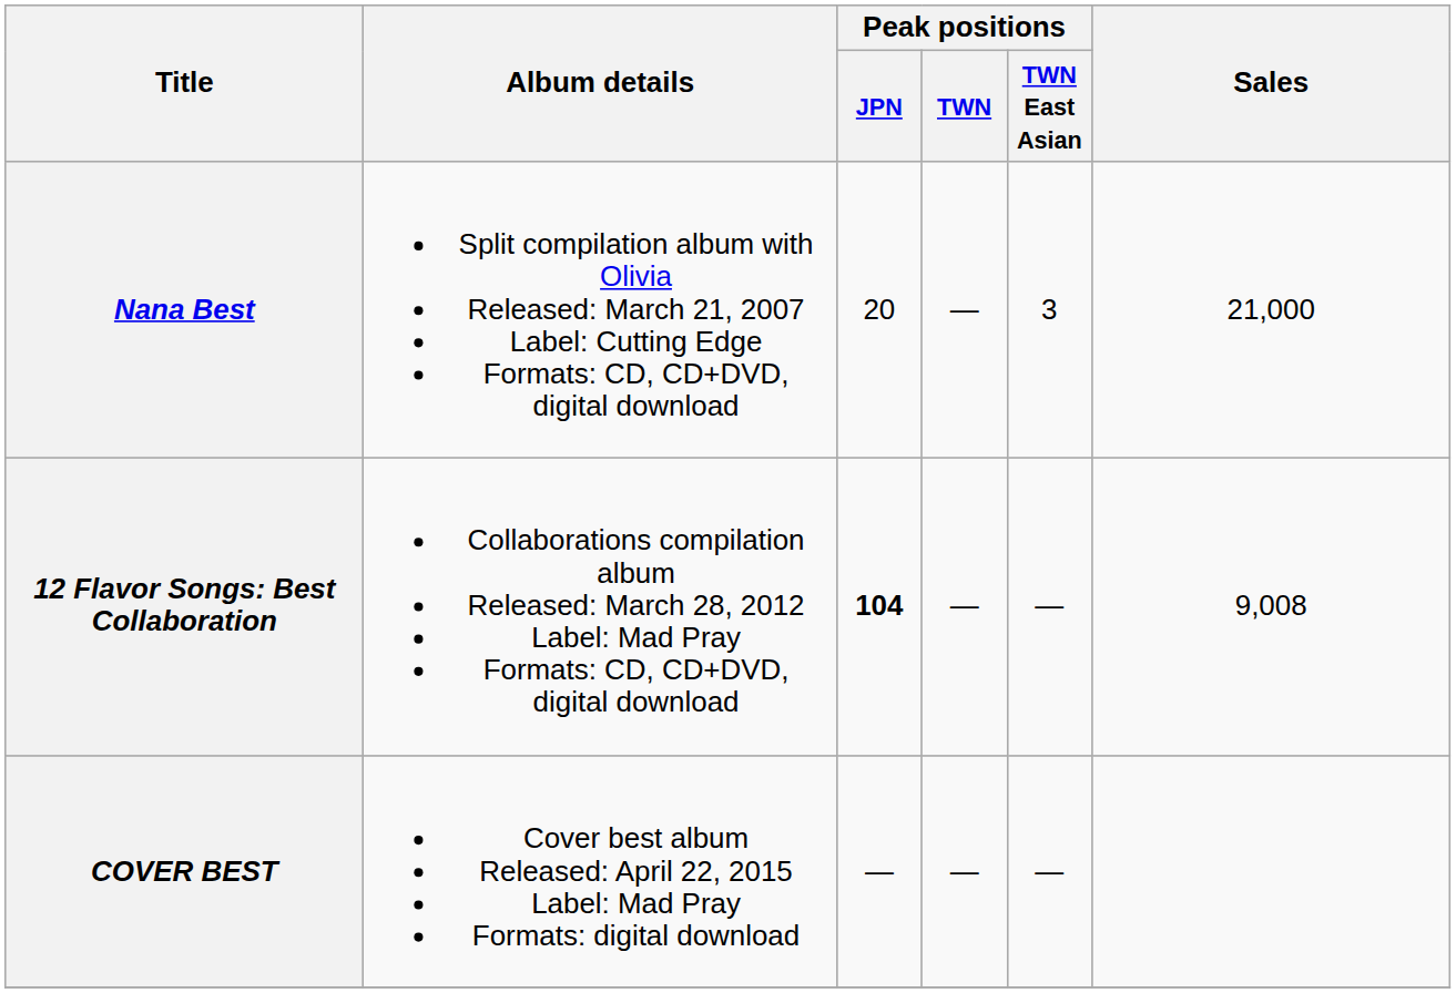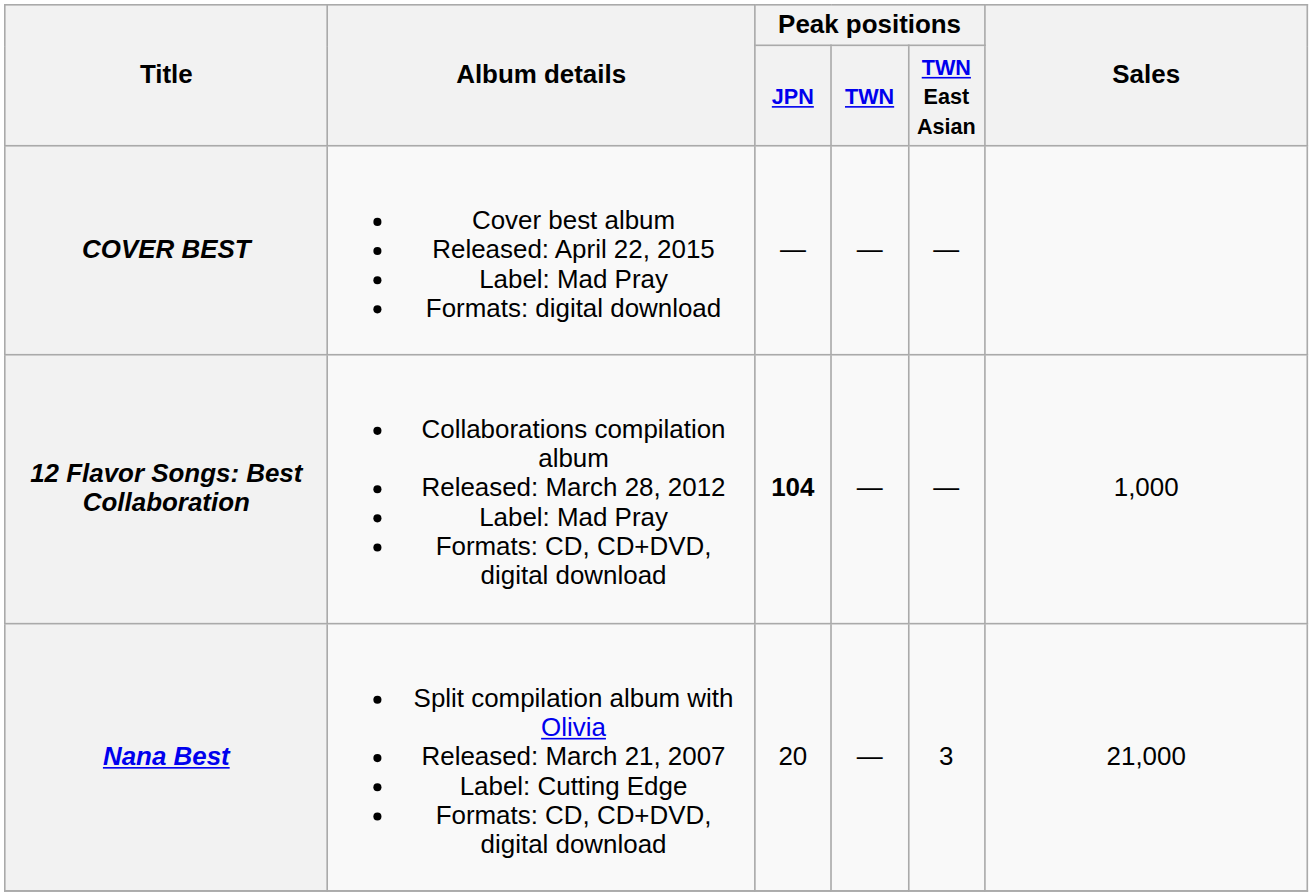 <table class="wikitable plainrowheaders" style="text-align:center;">
 <tr>
 <th style="width:12em;" rowspan="2">Title</th>
 <th style="width:16em;" rowspan="2">Album details</th>
 <th colspan="3">Peak positions</th>
 <th style="width:12em;" rowspan="2">Sales</th>
 </tr>
 <tr>
 <th style="width:2.5em;"><small><a href='#'>JPN</a></small><br></th>
 <th style="width:2.5em;"><small><a href='#'>TWN</a></small><br></th>
 <th style="width:2.5em;"><small><a href='#'>TWN</a> East Asian</small><br></th>
 </tr>
 <tr>
+<th scope="row"><em>COVER BEST</em></th>
+<td><br><ul><li>Cover best album</li><li>Released: April 22, 2015</li><li>Label: Mad Pray</li><li>Formats: digital download</li></ul></td>
+<td>—</td>
+<td>—</td>
+<td>—</td>
+<td></td>
+</tr>
+<tr>
+<th scope="row"><em>12 Flavor Songs: Best Collaboration</em></th>
+<td><br><ul><li>Collaborations compilation album</li><li>Released: March 28, 2012</li><li>Label: Mad Pray</li><li>Formats: CD, CD+DVD, digital download</li></ul></td>
+<td><strong>104</strong></td>
+<td>—</td>
+<td>—</td>
+<td>1,000</td>
+</tr>
+<tr>
 <th scope="row"><em><a href='#'>Nana Best</a></em></th>
 <td><br><ul><li>Split compilation album with <a href='#'>Olivia</a></li><li>Released: March 21, 2007</li><li>Label: Cutting Edge</li><li>Formats: CD, CD+DVD, digital download</li></ul></td>
 <td>20</td>
 <td>—</td>
 <td>3</td>
 <td>21,000</td>
 </tr>
 <tr>
-<th scope="row"><em>12 Flavor Songs: Best Collaboration</em></th>
-<td><br><ul><li>Collaborations compilation album</li><li>Released: March 28, 2012</li><li>Label: Mad Pray</li><li>Formats: CD, CD+DVD, digital download</li></ul></td>
-<td><strong>104</strong></td>
-<td>—</td>
-<td>—</td>
-<td>9,008</td>
-</tr>
-<tr>
-<th scope="row"><em>COVER BEST</em></th>
-<td><br><ul><li>Cover best album</li><li>Released: April 22, 2015</li><li>Label: Mad Pray</li><li>Formats: digital download</li></ul></td>
-<td>—</td>
-<td>—</td>
-<td>—</td>
-<td></td>
-</tr>
-<tr>
 </tr>
 </table>
